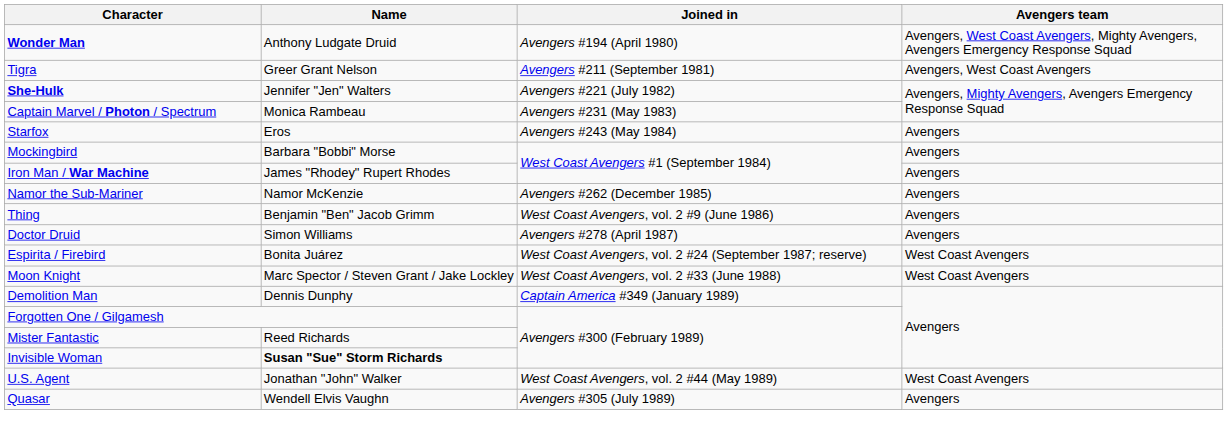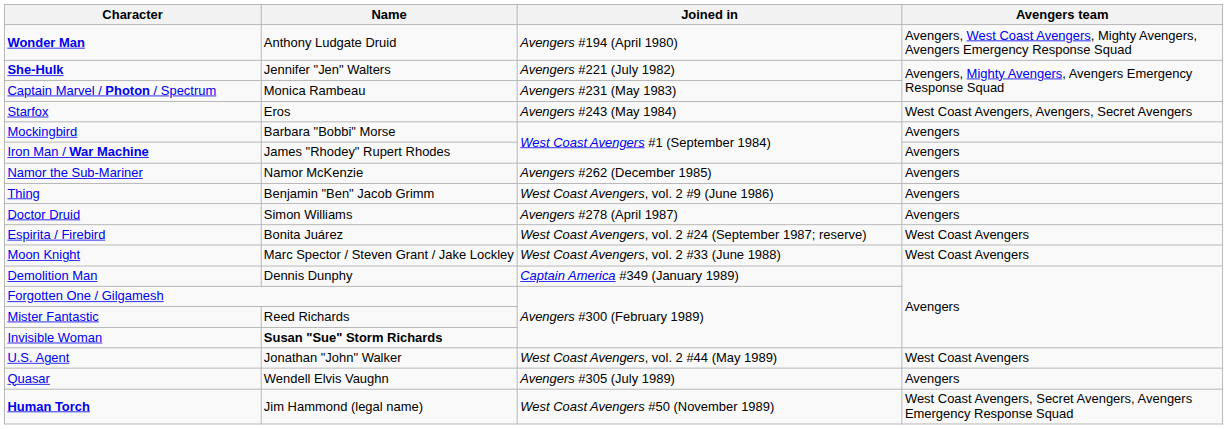 <table class="wikitable sortable" style="width:95%;">
 <tr>
 <th style="width:20%;">Character</th>
 <th style="width:20%;">Name</th>
 <th style="width:30%;">Joined in</th>
 <th style="width:25%;">Avengers team</th>
 </tr>
 <tr>
 <td><strong><a href='#'>Wonder Man</a></strong></td>
 <td>Anthony Ludgate Druid</td>
 <td><em>Avengers</em> #194 (April 1980)</td>
 <td>Avengers, <a href='#'>West Coast Avengers</a>, Mighty Avengers, Avengers Emergency Response Squad</td>
-</tr>
-<tr>
-<td><a href='#'>Tigra</a></td>
-<td>Greer Grant Nelson</td>
-<td><em><a href='#'>Avengers</a></em> #211 (September 1981)</td>
-<td>Avengers, West Coast Avengers</td>
 </tr>
 <tr>
 <td><strong><a href='#'>She-Hulk</a></strong></td>
 <td>Jennifer "Jen" Walters</td>
 <td><em>Avengers</em> #221 (July 1982)</td>
 <td rowspan=2>Avengers, <a href='#'>Mighty Avengers</a>, Avengers Emergency Response Squad</td>
 </tr>
 <tr>
 <td><a href='#'>Captain Marvel / <strong>Photon</strong> / Spectrum</a></td>
 <td>Monica Rambeau</td>
 <td><em>Avengers</em> #231 (May 1983)</td>
 </tr>
 <tr>
 <td><a href='#'>Starfox</a></td>
 <td>Eros</td>
 <td><em>Avengers</em> #243 (May 1984)</td>
-<td>Avengers</td>
+<td>West Coast Avengers, Avengers, Secret Avengers</td>
 </tr>
 <tr>
 <td><a href='#'>Mockingbird</a></td>
 <td>Barbara "Bobbi" Morse</td>
 <td rowspan=2><em><a href='#'>West Coast Avengers</a></em> #1 (September 1984)</td>
 <td>Avengers</td>
 </tr>
 <tr>
 <td><a href='#'>Iron Man / <strong>War Machine</strong></a></td>
 <td>James "Rhodey" Rupert Rhodes</td>
 <td>Avengers</td>
 </tr>
 <tr>
 <td><a href='#'>Namor the Sub-Mariner</a></td>
 <td>Namor McKenzie</td>
 <td><em>Avengers</em> #262 (December 1985)</td>
 <td>Avengers</td>
 </tr>
 <tr>
 <td><a href='#'>Thing</a></td>
 <td>Benjamin "Ben" Jacob Grimm</td>
 <td><em>West Coast Avengers</em>, vol. 2 #9 (June 1986)</td>
 <td>Avengers</td>
 </tr>
 <tr>
 <td><a href='#'>Doctor Druid</a></td>
 <td>Simon Williams</td>
 <td><em>Avengers</em> #278 (April 1987)</td>
 <td>Avengers</td>
 </tr>
 <tr>
 <td><a href='#'>Espirita / Firebird</a></td>
 <td>Bonita Juárez</td>
 <td><em>West Coast Avengers</em>, vol. 2 #24 (September 1987; reserve)</td>
 <td>West Coast Avengers</td>
 </tr>
 <tr>
 <td><a href='#'>Moon Knight</a></td>
 <td>Marc Spector / Steven Grant / Jake Lockley</td>
 <td><em>West Coast Avengers</em>, vol. 2 #33 (June 1988)</td>
 <td>West Coast Avengers</td>
 </tr>
 <tr>
 <td><a href='#'>Demolition Man</a></td>
 <td>Dennis Dunphy</td>
 <td><em><a href='#'>Captain America</a></em>  #349 (January 1989)</td>
 <td rowspan=4>Avengers</td>
 </tr>
 <tr>
 <td colspan=2><a href='#'>Forgotten One / Gilgamesh</a></td>
 <td rowspan=3><em>Avengers</em> #300 (February 1989)</td>
 </tr>
 <tr>
 <td><a href='#'>Mister Fantastic</a></td>
 <td>Reed Richards</td>
 </tr>
 <tr>
 <td><a href='#'>Invisible Woman</a></td>
 <td><strong>Susan "Sue" Storm Richards</strong></td>
 </tr>
 <tr>
 <td><a href='#'>U.S. Agent</a></td>
 <td>Jonathan "John" Walker</td>
 <td><em>West Coast Avengers</em>, vol. 2 #44 (May 1989)</td>
 <td>West Coast Avengers</td>
 </tr>
 <tr>
 <td><a href='#'>Quasar</a></td>
 <td>Wendell Elvis Vaughn</td>
 <td><em>Avengers</em> #305 (July 1989)</td>
 <td>Avengers</td>
 </tr>
+<tr>
+<td><strong><a href='#'>Human Torch</a></strong></td>
+<td>Jim Hammond (legal name)</td>
+<td><em>West Coast Avengers</em> #50 (November 1989)</td>
+<td>West Coast Avengers, Secret Avengers, Avengers Emergency Response Squad</td>
+</tr>
 </table>
